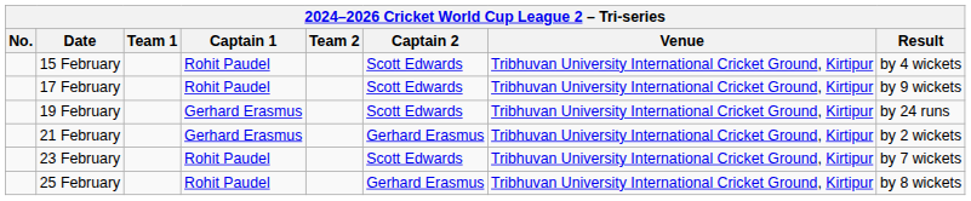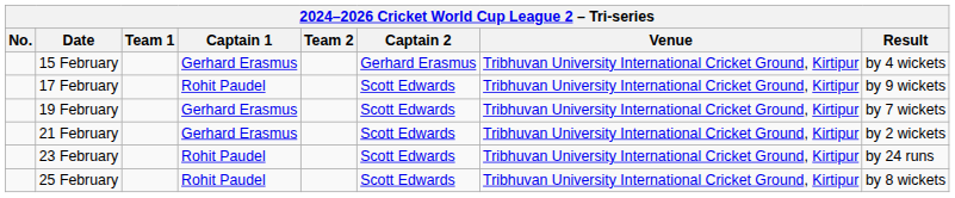 <table class="wikitable">
 <tr>
 <th colspan="9"><a href='#'>2024–2026 Cricket World Cup League 2</a> – Tri-series</th>
 </tr>
 <tr>
 <th>No.</th>
 <th>Date</th>
 <th>Team 1</th>
 <th>Captain 1</th>
 <th>Team 2</th>
 <th>Captain 2</th>
 <th>Venue</th>
 <th>Result</th>
 </tr>
 <tr>
 <td></td>
 <td>15 February</td>
 <td></td>
-<td><a href='#'>Rohit Paudel</a></td>
+<td><a href='#'>Gerhard Erasmus</a></td>
 <td></td>
-<td><a href='#'>Scott Edwards</a></td>
+<td><a href='#'>Gerhard Erasmus</a></td>
 <td><a href='#'>Tribhuvan University International Cricket Ground</a>, <a href='#'>Kirtipur</a></td>
 <td> by 4 wickets</td>
 </tr>
 <tr>
 <td></td>
 <td>17 February</td>
 <td></td>
 <td><a href='#'>Rohit Paudel</a></td>
 <td></td>
 <td><a href='#'>Scott Edwards</a></td>
 <td><a href='#'>Tribhuvan University International Cricket Ground</a>, <a href='#'>Kirtipur</a></td>
 <td> by 9 wickets</td>
 </tr>
 <tr>
 <td></td>
 <td>19 February</td>
 <td></td>
 <td><a href='#'>Gerhard Erasmus</a></td>
 <td></td>
 <td><a href='#'>Scott Edwards</a></td>
 <td><a href='#'>Tribhuvan University International Cricket Ground</a>, <a href='#'>Kirtipur</a></td>
-<td> by 24 runs</td>
+<td> by 7 wickets</td>
 </tr>
 <tr>
 <td></td>
 <td>21 February</td>
 <td></td>
 <td><a href='#'>Gerhard Erasmus</a></td>
 <td></td>
-<td><a href='#'>Gerhard Erasmus</a></td>
+<td><a href='#'>Scott Edwards</a></td>
 <td><a href='#'>Tribhuvan University International Cricket Ground</a>, <a href='#'>Kirtipur</a></td>
 <td> by 2 wickets</td>
 </tr>
 <tr>
 <td></td>
 <td>23 February</td>
 <td></td>
 <td><a href='#'>Rohit Paudel</a></td>
 <td></td>
 <td><a href='#'>Scott Edwards</a></td>
 <td><a href='#'>Tribhuvan University International Cricket Ground</a>, <a href='#'>Kirtipur</a></td>
-<td> by 7 wickets</td>
+<td> by 24 runs</td>
 </tr>
 <tr>
 <td></td>
 <td>25 February</td>
 <td></td>
 <td><a href='#'>Rohit Paudel</a></td>
 <td></td>
-<td><a href='#'>Gerhard Erasmus</a></td>
+<td><a href='#'>Scott Edwards</a></td>
 <td><a href='#'>Tribhuvan University International Cricket Ground</a>, <a href='#'>Kirtipur</a></td>
 <td> by 8 wickets</td>
 </tr>
 </table>
